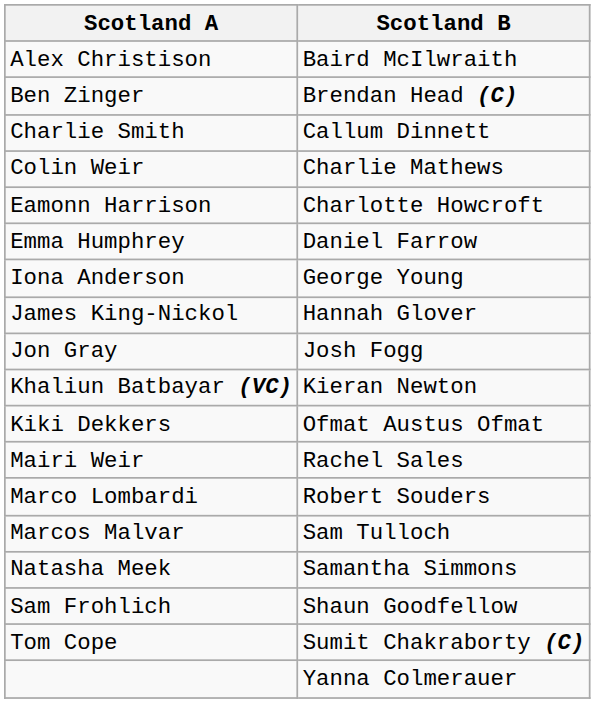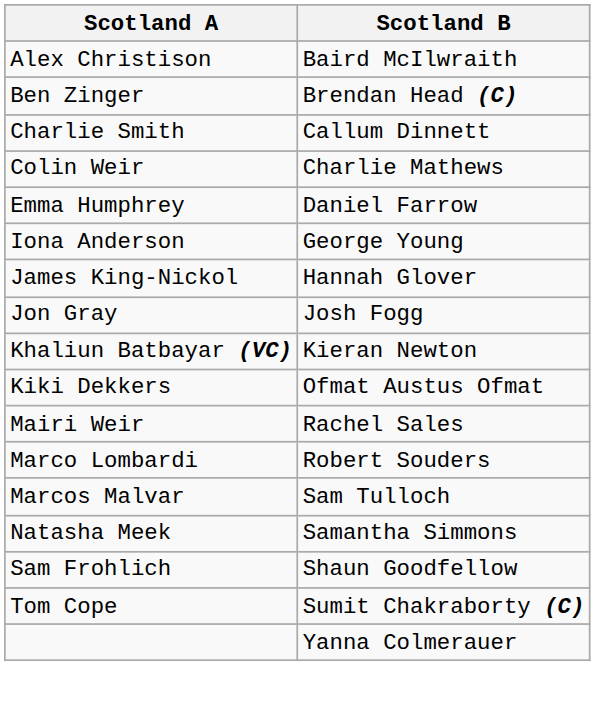 <table class="wikitable sortable mw-collapsible mw-collapsed">
 <tr>
 <th>Scotland A</th>
 <th>Scotland B</th>
 </tr>
 <tr>
 <td>Alex Christison</td>
 <td>Baird McIlwraith</td>
 </tr>
 <tr>
 <td>Ben Zinger</td>
 <td>Brendan Head <strong><em>(C)</em></strong></td>
 </tr>
 <tr>
 <td>Charlie Smith</td>
 <td>Callum Dinnett</td>
 </tr>
 <tr>
 <td>Colin Weir</td>
 <td>Charlie Mathews</td>
-</tr>
-<tr>
-<td>Eamonn Harrison</td>
-<td>Charlotte Howcroft</td>
 </tr>
 <tr>
 <td>Emma Humphrey</td>
 <td>Daniel Farrow</td>
 </tr>
 <tr>
 <td>Iona Anderson</td>
 <td>George Young</td>
 </tr>
 <tr>
 <td>James King-Nickol</td>
 <td>Hannah Glover</td>
 </tr>
 <tr>
 <td>Jon Gray</td>
 <td>Josh Fogg</td>
 </tr>
 <tr>
 <td>Khaliun Batbayar <strong><em>(VC)</em></strong></td>
 <td>Kieran Newton</td>
 </tr>
 <tr>
 <td>Kiki Dekkers</td>
 <td>Ofmat Austus Ofmat</td>
 </tr>
 <tr>
 <td>Mairi Weir</td>
 <td>Rachel Sales</td>
 </tr>
 <tr>
 <td>Marco Lombardi</td>
 <td>Robert Souders</td>
 </tr>
 <tr>
 <td>Marcos Malvar</td>
 <td>Sam Tulloch</td>
 </tr>
 <tr>
 <td>Natasha Meek</td>
 <td>Samantha Simmons</td>
 </tr>
 <tr>
 <td>Sam Frohlich</td>
 <td>Shaun Goodfellow</td>
 </tr>
 <tr>
 <td>Tom Cope</td>
 <td>Sumit Chakraborty <strong><em>(C)</em></strong></td>
 </tr>
 <tr>
 <td></td>
 <td>Yanna Colmerauer</td>
 </tr>
 </table>
